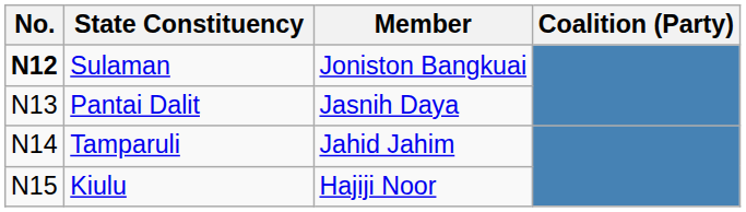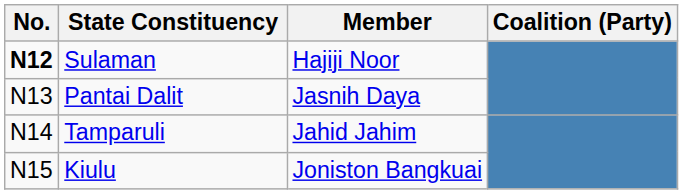 <table class="wikitable sortable">
 <tr>
 <th width="30">No.</th>
 <th width="150">State Constituency</th>
 <th>Member</th>
 <th>Coalition (Party)</th>
 </tr>
 <tr>
 <td><strong>N12</strong></td>
 <td><a href='#'>Sulaman</a></td>
-<td><a href='#'>Joniston Bangkuai</a></td>
+<td><a href='#'>Hajiji Noor</a></td>
 <td rowspan=2 style="background-color: #4682B4;"></td>
 </tr>
 <tr>
 <td>N13</td>
 <td><a href='#'>Pantai Dalit</a></td>
 <td><a href='#'>Jasnih Daya</a></td>
 </tr>
 <tr>
 <td>N14</td>
 <td><a href='#'>Tamparuli</a></td>
 <td><a href='#'>Jahid Jahim</a></td>
 <td rowspan="2"  style="background-color: #4682B4;"></td>
 </tr>
 <tr>
 <td>N15</td>
 <td><a href='#'>Kiulu</a></td>
-<td><a href='#'>Hajiji Noor</a></td>
+<td><a href='#'>Joniston Bangkuai</a></td>
 </tr>
 </table>
